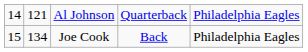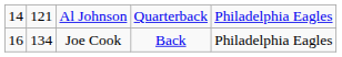 <table class="wikitable" style="text-align:center">
 <tr>
 <td>14</td>
 <td>121</td>
 <td><a href='#'>Al Johnson</a></td>
 <td><a href='#'>Quarterback</a></td>
 <td><a href='#'>Philadelphia Eagles</a></td>
 </tr>
 <tr>
-<td>15</td>
+<td>16</td>
 <td>134</td>
 <td>Joe Cook</td>
 <td><a href='#'>Back</a></td>
 <td>Philadelphia Eagles</td>
 </tr>
 </table>
